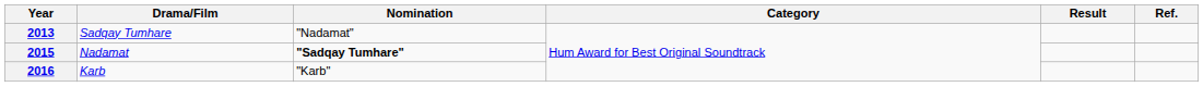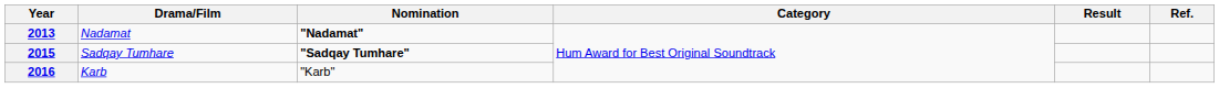 <table class="wikitable plainrowheaders" width="100%" "textcolor:#000;">
 <tr>
 <th>Year</th>
 <th>Drama/Film</th>
 <th>Nomination</th>
 <th>Category</th>
 <th>Result</th>
 <th>Ref.</th>
 </tr>
 <tr>
 <th><a href='#'>2013</a></th>
-<td><em><a href='#'>Sadqay Tumhare</a></em></td>
-<td>"Nadamat"</td>
+<td><em><a href='#'>Nadamat</a></em></td>
+<td><strong>"Nadamat"</strong></td>
 <td rowspan="3"><a href='#'>Hum Award for Best Original Soundtrack</a></td>
 <td></td>
 <td></td>
 </tr>
 <tr>
 <th><a href='#'>2015</a></th>
-<td><em><a href='#'>Nadamat</a></em></td>
+<td><em><a href='#'>Sadqay Tumhare</a></em></td>
 <td><strong>"Sadqay Tumhare"</strong></td>
 <td></td>
 <td></td>
 </tr>
 <tr>
 <th><a href='#'>2016</a></th>
 <td><em><a href='#'>Karb</a></em></td>
 <td>"Karb"</td>
 <td></td>
 <td></td>
 </tr>
 </table>
